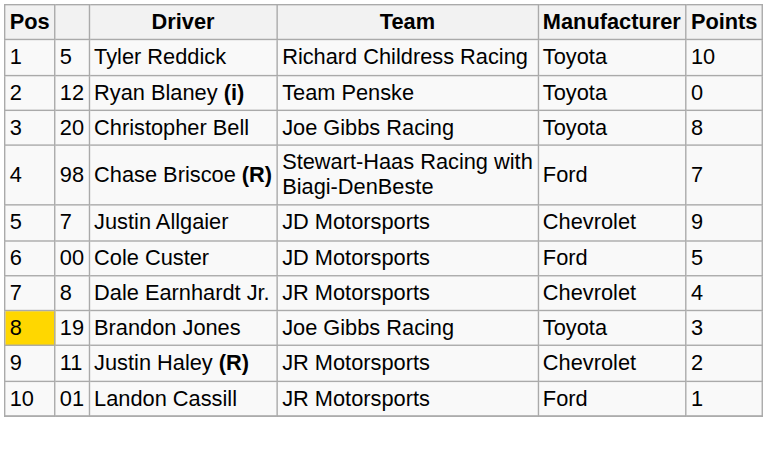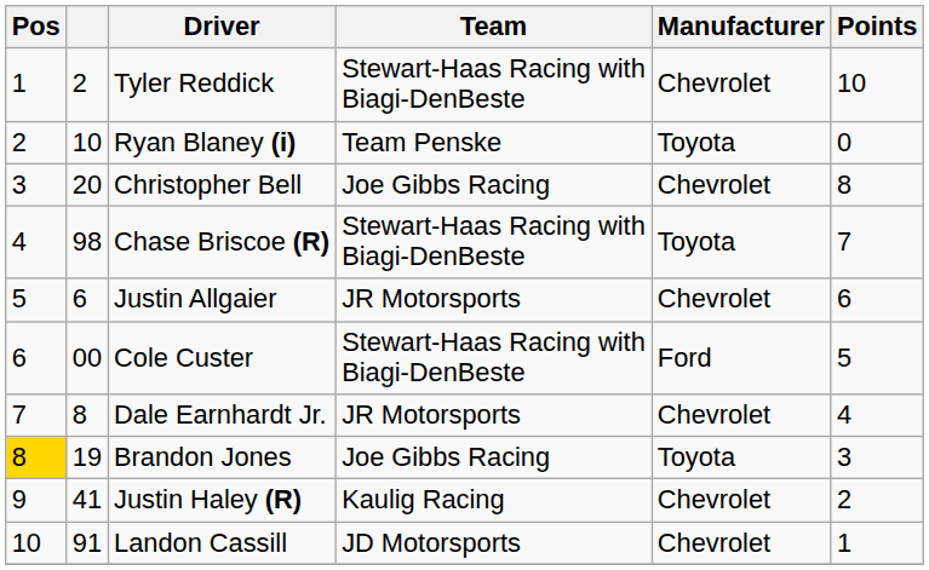 <table class="wikitable" style="font-size:98%">
 <tr>
 <th>Pos</th>
 <th></th>
 <th>Driver</th>
 <th>Team</th>
 <th>Manufacturer</th>
 <th>Points</th>
 </tr>
 <tr>
 <td>1</td>
-<td>5</td>
+<td>2</td>
 <td>Tyler Reddick</td>
-<td>Richard Childress Racing</td>
-<td>Toyota</td>
+<td>Stewart-Haas Racing with<br>Biagi-DenBeste</td>
+<td>Chevrolet</td>
 <td>10</td>
 </tr>
 <tr>
 <td>2</td>
-<td>12</td>
+<td>10</td>
 <td>Ryan Blaney <strong>(i)</strong></td>
 <td>Team Penske</td>
 <td>Toyota</td>
 <td>0</td>
 </tr>
 <tr>
 <td>3</td>
 <td>20</td>
 <td>Christopher Bell</td>
 <td>Joe Gibbs Racing</td>
-<td>Toyota</td>
+<td>Chevrolet</td>
 <td>8</td>
 </tr>
 <tr>
 <td>4</td>
 <td>98</td>
 <td>Chase Briscoe <strong>(R)</strong></td>
 <td>Stewart-Haas Racing with<br>Biagi-DenBeste</td>
-<td>Ford</td>
+<td>Toyota</td>
 <td>7</td>
 </tr>
 <tr>
 <td>5</td>
-<td>7</td>
+<td>6</td>
 <td>Justin Allgaier</td>
-<td>JD Motorsports</td>
+<td>JR Motorsports</td>
 <td>Chevrolet</td>
-<td>9</td>
+<td>6</td>
 </tr>
 <tr>
 <td>6</td>
 <td>00</td>
 <td>Cole Custer</td>
-<td>JD Motorsports</td>
+<td>Stewart-Haas Racing with<br>Biagi-DenBeste</td>
 <td>Ford</td>
 <td>5</td>
 </tr>
 <tr>
 <td>7</td>
 <td>8</td>
 <td>Dale Earnhardt Jr.</td>
 <td>JR Motorsports</td>
 <td>Chevrolet</td>
 <td>4</td>
 </tr>
 <tr>
 <td style="background: gold;">8</td>
 <td>19</td>
 <td>Brandon Jones</td>
 <td>Joe Gibbs Racing</td>
 <td>Toyota</td>
 <td>3</td>
 </tr>
 <tr>
 <td>9</td>
-<td>11</td>
+<td>41</td>
 <td>Justin Haley <strong>(R)</strong></td>
-<td>JR Motorsports</td>
+<td>Kaulig Racing</td>
 <td>Chevrolet</td>
 <td>2</td>
 </tr>
 <tr>
 <td>10</td>
-<td>01</td>
+<td>91</td>
 <td>Landon Cassill</td>
-<td>JR Motorsports</td>
-<td>Ford</td>
+<td>JD Motorsports</td>
+<td>Chevrolet</td>
 <td>1</td>
 </tr>
 <tr>
 </tr>
 </table>
